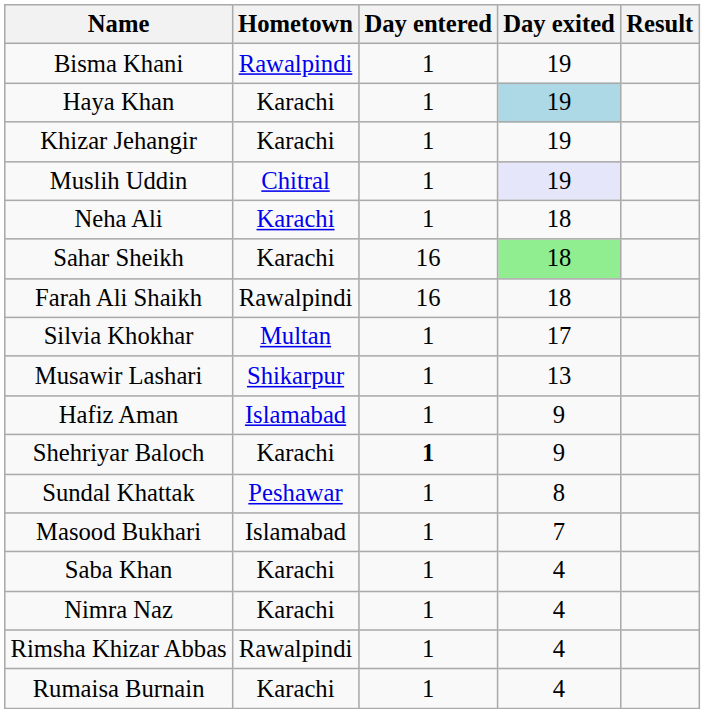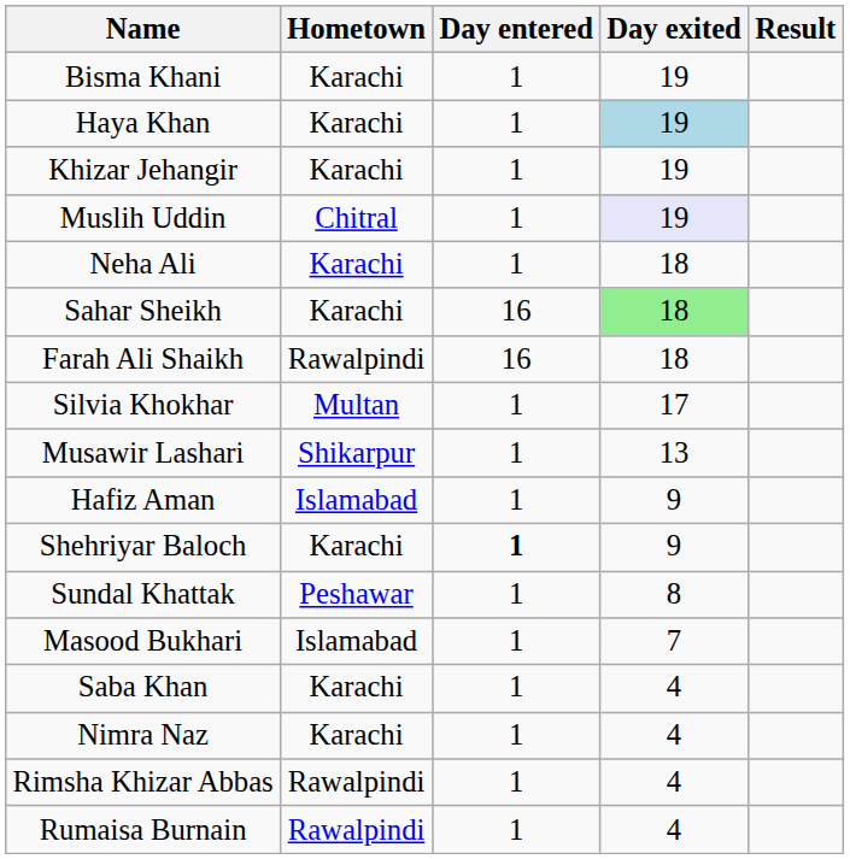 <table class="wikitable sortable" style="text-align:center; white-space:nowrap">
 <tr>
 <th>Name</th>
 <th>Hometown</th>
 <th>Day entered</th>
 <th>Day exited</th>
 <th>Result</th>
 </tr>
 <tr>
 <td>Bisma Khani</td>
-<td><a href='#'>Rawalpindi</a></td>
+<td>Karachi</td>
 <td>1</td>
 <td>19</td>
 <td></td>
 </tr>
 <tr>
 <td>Haya Khan</td>
 <td>Karachi</td>
 <td>1</td>
 <td style="background: lightblue;">19</td>
 <td></td>
 </tr>
 <tr>
 <td>Khizar Jehangir</td>
 <td>Karachi</td>
 <td>1</td>
 <td>19</td>
 <td></td>
 </tr>
 <tr>
 <td>Muslih Uddin</td>
 <td><a href='#'>Chitral</a></td>
 <td>1</td>
 <td style="background: lavender;">19</td>
 <td></td>
 </tr>
 <tr>
 <td>Neha Ali</td>
 <td><a href='#'>Karachi</a></td>
 <td>1</td>
 <td>18</td>
 <td></td>
 </tr>
 <tr>
 <td>Sahar Sheikh</td>
 <td>Karachi</td>
 <td>16</td>
 <td style="background: lightgreen;">18</td>
 <td></td>
 </tr>
 <tr>
 <td>Farah Ali Shaikh</td>
 <td>Rawalpindi</td>
 <td>16</td>
 <td>18</td>
 <td></td>
 </tr>
 <tr>
 <td>Silvia Khokhar</td>
 <td><a href='#'>Multan</a></td>
 <td>1</td>
 <td>17</td>
 <td></td>
 </tr>
 <tr>
 <td>Musawir Lashari</td>
 <td><a href='#'>Shikarpur</a></td>
 <td>1</td>
 <td>13</td>
 <td></td>
 </tr>
 <tr>
 <td>Hafiz Aman</td>
 <td><a href='#'>Islamabad</a></td>
 <td>1</td>
 <td>9</td>
 <td></td>
 </tr>
 <tr>
 <td>Shehriyar Baloch</td>
 <td>Karachi</td>
 <td><strong>1</strong></td>
 <td>9</td>
 <td></td>
 </tr>
 <tr>
 <td>Sundal Khattak</td>
 <td><a href='#'>Peshawar</a></td>
 <td>1</td>
 <td>8</td>
 <td></td>
 </tr>
 <tr>
 <td>Masood Bukhari</td>
 <td>Islamabad</td>
 <td>1</td>
 <td>7</td>
 <td></td>
 </tr>
 <tr>
 <td>Saba Khan</td>
 <td>Karachi</td>
 <td>1</td>
 <td>4</td>
 <td></td>
 </tr>
 <tr>
 <td>Nimra Naz</td>
 <td>Karachi</td>
 <td>1</td>
 <td>4</td>
 <td></td>
 </tr>
 <tr>
 <td>Rimsha Khizar Abbas</td>
 <td>Rawalpindi</td>
 <td>1</td>
 <td>4</td>
 <td></td>
 </tr>
 <tr>
 <td>Rumaisa Burnain</td>
-<td>Karachi</td>
+<td><a href='#'>Rawalpindi</a></td>
 <td>1</td>
 <td>4</td>
 <td></td>
 </tr>
 </table>
